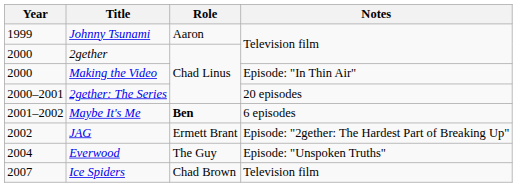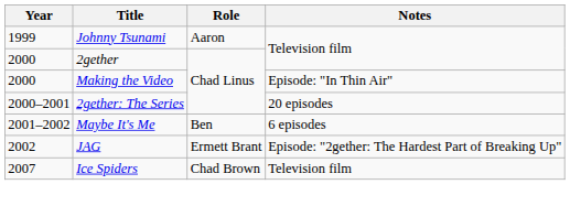 <table class="wikitable sortable">
 <tr>
 <th>Year</th>
 <th>Title</th>
 <th>Role</th>
 <th>Notes</th>
 </tr>
 <tr>
 <td>1999</td>
 <td><em><a href='#'>Johnny Tsunami</a></em></td>
 <td>Aaron</td>
 <td rowspan="2">Television film</td>
 </tr>
 <tr>
 <td>2000</td>
 <td><em>2gether</em></td>
 <td rowspan="3">Chad Linus</td>
 </tr>
 <tr>
 <td>2000</td>
 <td><em><a href='#'>Making the Video</a></em></td>
 <td>Episode: "In Thin Air"</td>
 </tr>
 <tr>
 <td>2000–2001</td>
 <td><a href='#'><em>2gether: The Series</em></a></td>
 <td>20 episodes</td>
 </tr>
 <tr>
 <td>2001–2002</td>
 <td><a href='#'><em>Maybe It's Me</em></a></td>
-<td><strong>Ben</strong></td>
+<td>Ben</td>
 <td>6 episodes</td>
 </tr>
 <tr>
 <td>2002</td>
 <td><a href='#'><em>JAG</em></a></td>
 <td>Ermett Brant</td>
 <td>Episode: "2gether: The Hardest Part of Breaking Up"</td>
 </tr>
 <tr>
-<td>2004</td>
-<td><em><a href='#'>Everwood</a></em></td>
-<td>The Guy</td>
-<td>Episode: "Unspoken Truths"</td>
-</tr>
-<tr>
 <td>2007</td>
 <td><em><a href='#'>Ice Spiders</a></em></td>
 <td>Chad Brown</td>
 <td>Television film</td>
 </tr>
 </table>
